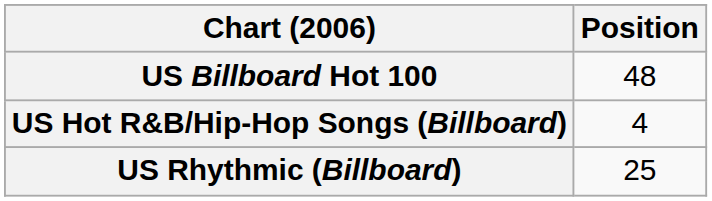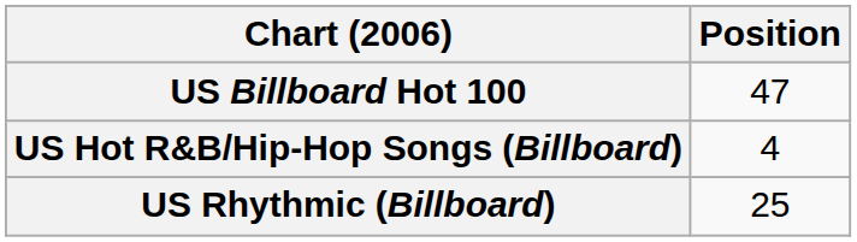 <table class="wikitable sortable plainrowheaders" style="text-align:center;">
 <tr>
 <th scope="col">Chart (2006)</th>
 <th scope="col">Position</th>
 </tr>
 <tr>
 <th scope="row">US <em>Billboard</em> Hot 100</th>
-<td>48</td>
+<td>47</td>
 </tr>
 <tr>
 <th scope="row">US Hot R&B/Hip-Hop Songs (<em>Billboard</em>)</th>
 <td>4</td>
 </tr>
 <tr>
 <th scope="row">US Rhythmic (<em>Billboard</em>)</th>
 <td>25</td>
 </tr>
 </table>
